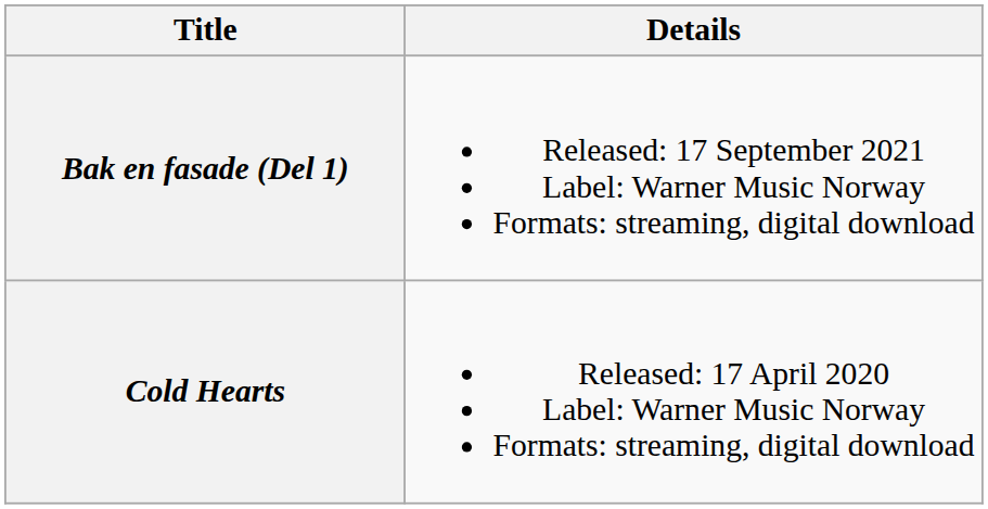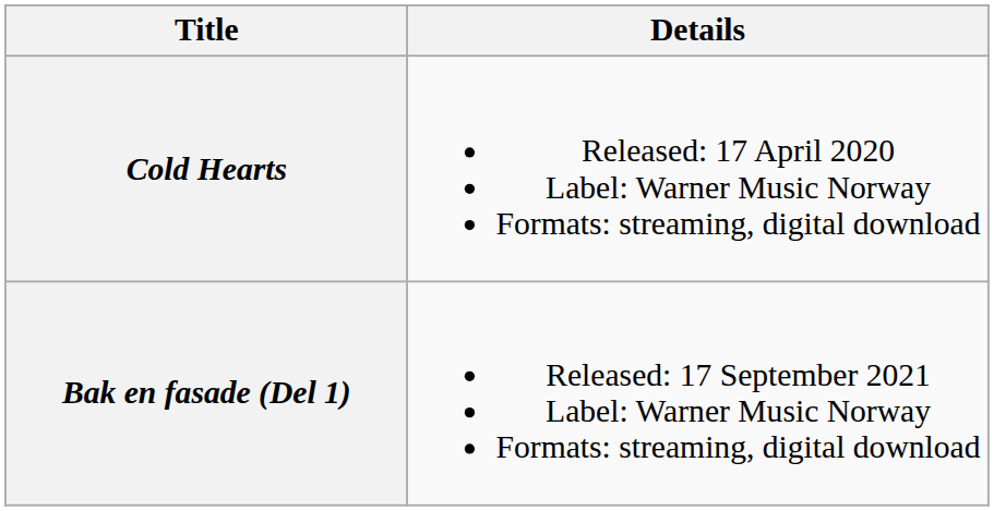 <table class="wikitable plainrowheaders" style="text-align:center;">
 <tr>
 <th scope="col" style="width:12em;">Title</th>
 <th scope="col">Details</th>
 </tr>
 <tr>
+<th scope="row"><em>Cold Hearts</em></th>
+<td><br><ul><li>Released: 17 April 2020</li><li>Label: Warner Music Norway</li><li>Formats: streaming, digital download</li></ul></td>
+</tr>
+<tr>
 <th scope="row"><em>Bak en fasade (Del 1)</em></th>
 <td><br><ul><li>Released: 17 September 2021</li><li>Label: Warner Music Norway</li><li>Formats: streaming, digital download</li></ul></td>
 </tr>
-<tr>
-<th scope="row"><em>Cold Hearts</em></th>
-<td><br><ul><li>Released: 17 April 2020</li><li>Label: Warner Music Norway</li><li>Formats: streaming, digital download</li></ul></td>
-</tr>
 </table>
